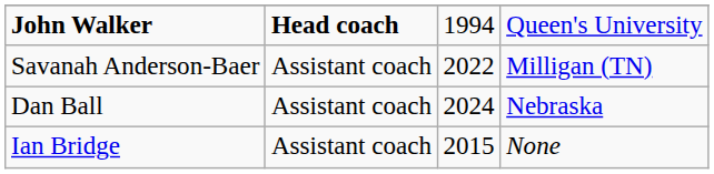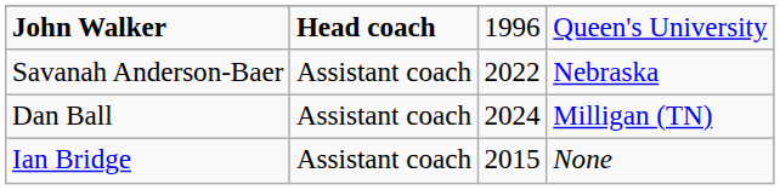 <table class=wikitable>
 <tr>
 </tr>
 <tr>
 <td><strong>John Walker</strong></td>
 <td><strong>Head coach</strong></td>
-<td>1994</td>
+<td>1996</td>
 <td><a href='#'>Queen's University</a></td>
 </tr>
 <tr>
 <td>Savanah Anderson-Baer</td>
 <td>Assistant coach</td>
 <td>2022</td>
-<td><a href='#'>Milligan (TN)</a></td>
+<td><a href='#'>Nebraska</a></td>
 </tr>
 <tr>
 <td>Dan Ball</td>
 <td>Assistant coach</td>
 <td>2024</td>
-<td><a href='#'>Nebraska</a></td>
+<td><a href='#'>Milligan (TN)</a></td>
 </tr>
 <tr>
 <td><a href='#'>Ian Bridge</a></td>
 <td>Assistant coach</td>
 <td>2015</td>
 <td><em>None</em></td>
 </tr>
 </table>
